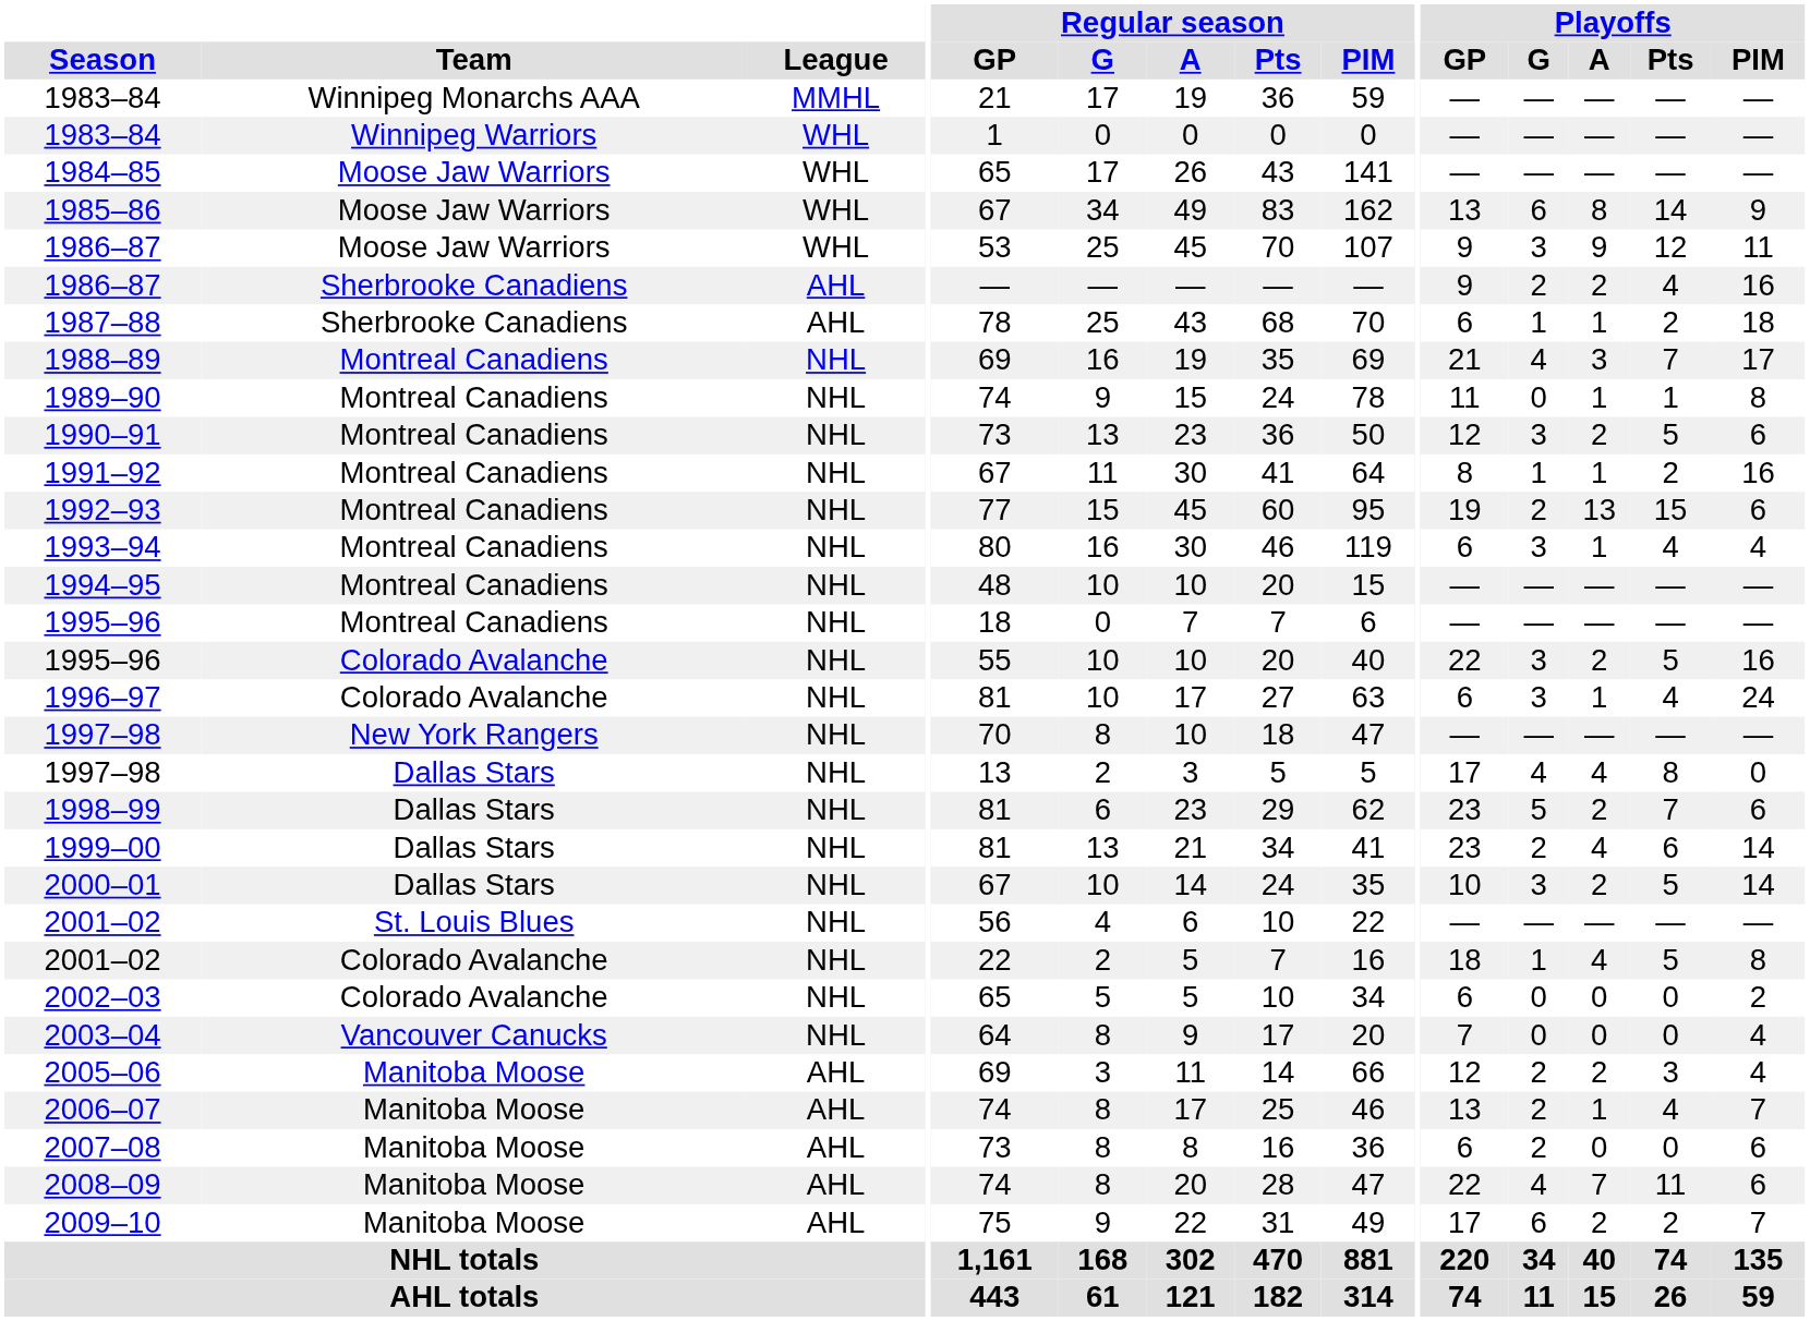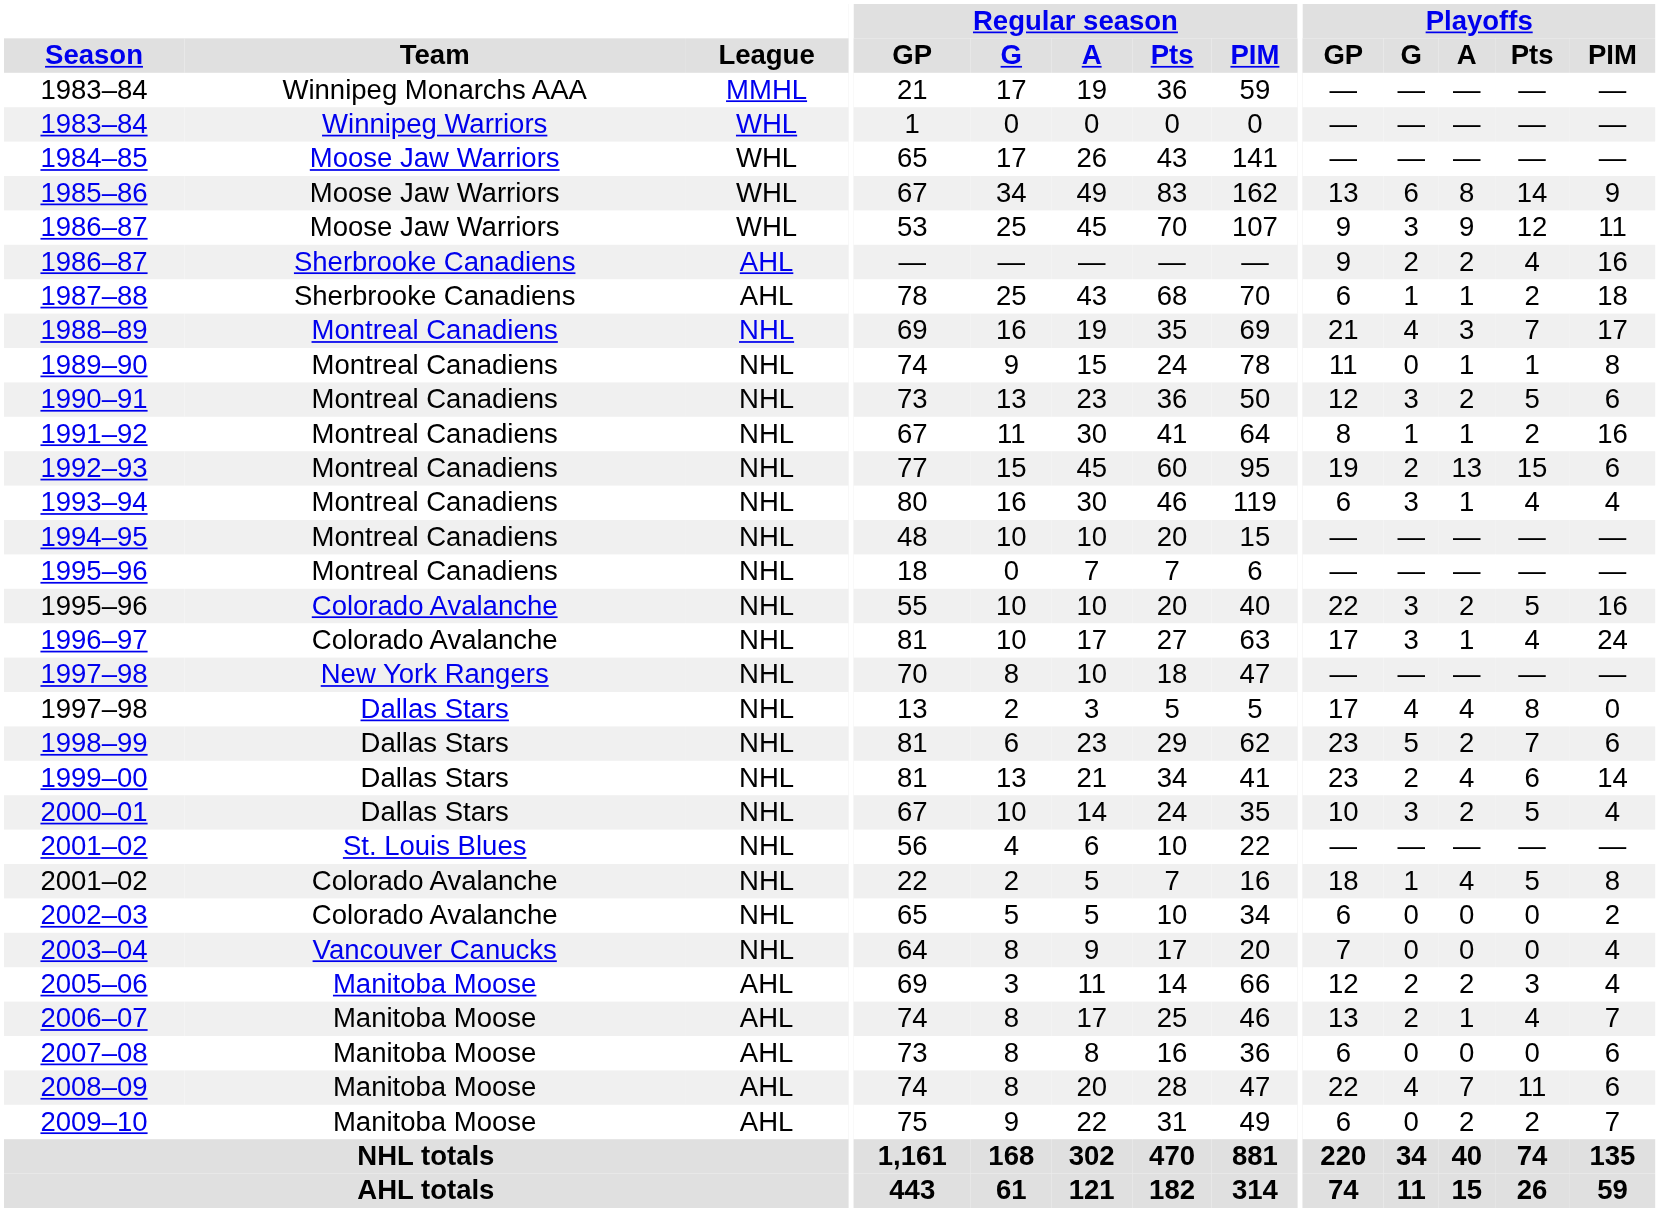 <table border="0" cellpadding="1" cellspacing="0" style="text-align:center; width:60em">
 <tr bgcolor="#e0e0e0">
 <th colspan="3" bgcolor="#ffffff"></th>
 <th rowspan="99" bgcolor="#ffffff"></th>
 <th colspan="5"><a href='#'>Regular season</a></th>
 <th rowspan="99" bgcolor="#ffffff"></th>
 <th colspan="5"><a href='#'>Playoffs</a></th>
 </tr>
 <tr bgcolor="#e0e0e0">
 <th><a href='#'>Season</a></th>
 <th>Team</th>
 <th>League</th>
 <th>GP</th>
 <th><a href='#'>G</a></th>
 <th><a href='#'>A</a></th>
 <th><a href='#'>Pts</a></th>
 <th><a href='#'>PIM</a></th>
 <th>GP</th>
 <th>G</th>
 <th>A</th>
 <th>Pts</th>
 <th>PIM</th>
 </tr>
 <tr>
 <td>1983–84</td>
 <td>Winnipeg Monarchs AAA</td>
 <td><a href='#'>MMHL</a></td>
 <td>21</td>
 <td>17</td>
 <td>19</td>
 <td>36</td>
 <td>59</td>
 <td>—</td>
 <td>—</td>
 <td>—</td>
 <td>—</td>
 <td>—</td>
 </tr>
 <tr style="background: #f0f0f0;">
 <td><a href='#'>1983–84</a></td>
 <td><a href='#'>Winnipeg Warriors</a></td>
 <td><a href='#'>WHL</a></td>
 <td>1</td>
 <td>0</td>
 <td>0</td>
 <td>0</td>
 <td>0</td>
 <td>—</td>
 <td>—</td>
 <td>—</td>
 <td>—</td>
 <td>—</td>
 </tr>
 <tr>
 <td><a href='#'>1984–85</a></td>
 <td><a href='#'>Moose Jaw Warriors</a></td>
 <td>WHL</td>
 <td>65</td>
 <td>17</td>
 <td>26</td>
 <td>43</td>
 <td>141</td>
 <td>—</td>
 <td>—</td>
 <td>—</td>
 <td>—</td>
 <td>—</td>
 </tr>
 <tr style="background: #f0f0f0;">
 <td><a href='#'>1985–86</a></td>
 <td>Moose Jaw Warriors</td>
 <td>WHL</td>
 <td>67</td>
 <td>34</td>
 <td>49</td>
 <td>83</td>
 <td>162</td>
 <td>13</td>
 <td>6</td>
 <td>8</td>
 <td>14</td>
 <td>9</td>
 </tr>
 <tr>
 <td><a href='#'>1986–87</a></td>
 <td>Moose Jaw Warriors</td>
 <td>WHL</td>
 <td>53</td>
 <td>25</td>
 <td>45</td>
 <td>70</td>
 <td>107</td>
 <td>9</td>
 <td>3</td>
 <td>9</td>
 <td>12</td>
 <td>11</td>
 </tr>
 <tr style="background: #f0f0f0;">
 <td><a href='#'>1986–87</a></td>
 <td><a href='#'>Sherbrooke Canadiens</a></td>
 <td><a href='#'>AHL</a></td>
 <td>—</td>
 <td>—</td>
 <td>—</td>
 <td>—</td>
 <td>—</td>
 <td>9</td>
 <td>2</td>
 <td>2</td>
 <td>4</td>
 <td>16</td>
 </tr>
 <tr>
 <td><a href='#'>1987–88</a></td>
 <td>Sherbrooke Canadiens</td>
 <td>AHL</td>
 <td>78</td>
 <td>25</td>
 <td>43</td>
 <td>68</td>
 <td>70</td>
 <td>6</td>
 <td>1</td>
 <td>1</td>
 <td>2</td>
 <td>18</td>
 </tr>
 <tr style="background: #f0f0f0;">
 <td><a href='#'>1988–89</a></td>
 <td><a href='#'>Montreal Canadiens</a></td>
 <td><a href='#'>NHL</a></td>
 <td>69</td>
 <td>16</td>
 <td>19</td>
 <td>35</td>
 <td>69</td>
 <td>21</td>
 <td>4</td>
 <td>3</td>
 <td>7</td>
 <td>17</td>
 </tr>
 <tr>
 <td><a href='#'>1989–90</a></td>
 <td>Montreal Canadiens</td>
 <td>NHL</td>
 <td>74</td>
 <td>9</td>
 <td>15</td>
 <td>24</td>
 <td>78</td>
 <td>11</td>
 <td>0</td>
 <td>1</td>
 <td>1</td>
 <td>8</td>
 </tr>
 <tr style="background: #f0f0f0;">
 <td><a href='#'>1990–91</a></td>
 <td>Montreal Canadiens</td>
 <td>NHL</td>
 <td>73</td>
 <td>13</td>
 <td>23</td>
 <td>36</td>
 <td>50</td>
 <td>12</td>
 <td>3</td>
 <td>2</td>
 <td>5</td>
 <td>6</td>
 </tr>
 <tr>
 <td><a href='#'>1991–92</a></td>
 <td>Montreal Canadiens</td>
 <td>NHL</td>
 <td>67</td>
 <td>11</td>
 <td>30</td>
 <td>41</td>
 <td>64</td>
 <td>8</td>
 <td>1</td>
 <td>1</td>
 <td>2</td>
 <td>16</td>
 </tr>
 <tr style="background: #f0f0f0;">
 <td><a href='#'>1992–93</a></td>
 <td>Montreal Canadiens</td>
 <td>NHL</td>
 <td>77</td>
 <td>15</td>
 <td>45</td>
 <td>60</td>
 <td>95</td>
 <td>19</td>
 <td>2</td>
 <td>13</td>
 <td>15</td>
 <td>6</td>
 </tr>
 <tr>
 <td><a href='#'>1993–94</a></td>
 <td>Montreal Canadiens</td>
 <td>NHL</td>
 <td>80</td>
 <td>16</td>
 <td>30</td>
 <td>46</td>
 <td>119</td>
 <td>6</td>
 <td>3</td>
 <td>1</td>
 <td>4</td>
 <td>4</td>
 </tr>
 <tr style="background: #f0f0f0;">
 <td><a href='#'>1994–95</a></td>
 <td>Montreal Canadiens</td>
 <td>NHL</td>
 <td>48</td>
 <td>10</td>
 <td>10</td>
 <td>20</td>
 <td>15</td>
 <td>—</td>
 <td>—</td>
 <td>—</td>
 <td>—</td>
 <td>—</td>
 </tr>
 <tr>
 <td><a href='#'>1995–96</a></td>
 <td>Montreal Canadiens</td>
 <td>NHL</td>
 <td>18</td>
 <td>0</td>
 <td>7</td>
 <td>7</td>
 <td>6</td>
 <td>—</td>
 <td>—</td>
 <td>—</td>
 <td>—</td>
 <td>—</td>
 </tr>
 <tr bgcolor="#f0f0f0">
 <td>1995–96</td>
 <td><a href='#'>Colorado Avalanche</a></td>
 <td>NHL</td>
 <td>55</td>
 <td>10</td>
 <td>10</td>
 <td>20</td>
 <td>40</td>
 <td>22</td>
 <td>3</td>
 <td>2</td>
 <td>5</td>
 <td>16</td>
 </tr>
 <tr>
 <td><a href='#'>1996–97</a></td>
 <td>Colorado Avalanche</td>
 <td>NHL</td>
 <td>81</td>
 <td>10</td>
 <td>17</td>
 <td>27</td>
 <td>63</td>
-<td>6</td>
+<td>17</td>
 <td>3</td>
 <td>1</td>
 <td>4</td>
 <td>24</td>
 </tr>
 <tr bgcolor="#f0f0f0">
 <td><a href='#'>1997–98</a></td>
 <td><a href='#'>New York Rangers</a></td>
 <td>NHL</td>
 <td>70</td>
 <td>8</td>
 <td>10</td>
 <td>18</td>
 <td>47</td>
 <td>—</td>
 <td>—</td>
 <td>—</td>
 <td>—</td>
 <td>—</td>
 </tr>
 <tr>
 <td>1997–98</td>
 <td><a href='#'>Dallas Stars</a></td>
 <td>NHL</td>
 <td>13</td>
 <td>2</td>
 <td>3</td>
 <td>5</td>
 <td>5</td>
 <td>17</td>
 <td>4</td>
 <td>4</td>
 <td>8</td>
 <td>0</td>
 </tr>
 <tr style="background: #f0f0f0;">
 <td><a href='#'>1998–99</a></td>
 <td>Dallas Stars</td>
 <td>NHL</td>
 <td>81</td>
 <td>6</td>
 <td>23</td>
 <td>29</td>
 <td>62</td>
 <td>23</td>
 <td>5</td>
 <td>2</td>
 <td>7</td>
 <td>6</td>
 </tr>
 <tr>
 <td><a href='#'>1999–00</a></td>
 <td>Dallas Stars</td>
 <td>NHL</td>
 <td>81</td>
 <td>13</td>
 <td>21</td>
 <td>34</td>
 <td>41</td>
 <td>23</td>
 <td>2</td>
 <td>4</td>
 <td>6</td>
 <td>14</td>
 </tr>
 <tr style="background: #f0f0f0;">
 <td><a href='#'>2000–01</a></td>
 <td>Dallas Stars</td>
 <td>NHL</td>
 <td>67</td>
 <td>10</td>
 <td>14</td>
 <td>24</td>
 <td>35</td>
 <td>10</td>
 <td>3</td>
 <td>2</td>
 <td>5</td>
-<td>14</td>
+<td>4</td>
 </tr>
 <tr>
 <td><a href='#'>2001–02</a></td>
 <td><a href='#'>St. Louis Blues</a></td>
 <td>NHL</td>
 <td>56</td>
 <td>4</td>
 <td>6</td>
 <td>10</td>
 <td>22</td>
 <td>—</td>
 <td>—</td>
 <td>—</td>
 <td>—</td>
 <td>—</td>
 </tr>
 <tr bgcolor="#f0f0f0">
 <td>2001–02</td>
 <td>Colorado Avalanche</td>
 <td>NHL</td>
 <td>22</td>
 <td>2</td>
 <td>5</td>
 <td>7</td>
 <td>16</td>
 <td>18</td>
 <td>1</td>
 <td>4</td>
 <td>5</td>
 <td>8</td>
 </tr>
 <tr>
 <td><a href='#'>2002–03</a></td>
 <td>Colorado Avalanche</td>
 <td>NHL</td>
 <td>65</td>
 <td>5</td>
 <td>5</td>
 <td>10</td>
 <td>34</td>
 <td>6</td>
 <td>0</td>
 <td>0</td>
 <td>0</td>
 <td>2</td>
 </tr>
 <tr bgcolor="#f0f0f0">
 <td><a href='#'>2003–04</a></td>
 <td><a href='#'>Vancouver Canucks</a></td>
 <td>NHL</td>
 <td>64</td>
 <td>8</td>
 <td>9</td>
 <td>17</td>
 <td>20</td>
 <td>7</td>
 <td>0</td>
 <td>0</td>
 <td>0</td>
 <td>4</td>
 </tr>
 <tr>
 <td><a href='#'>2005–06</a></td>
 <td><a href='#'>Manitoba Moose</a></td>
 <td>AHL</td>
 <td>69</td>
 <td>3</td>
 <td>11</td>
 <td>14</td>
 <td>66</td>
 <td>12</td>
 <td>2</td>
 <td>2</td>
 <td>3</td>
 <td>4</td>
 </tr>
 <tr style="background: #f0f0f0;">
 <td><a href='#'>2006–07</a></td>
 <td>Manitoba Moose</td>
 <td>AHL</td>
 <td>74</td>
 <td>8</td>
 <td>17</td>
 <td>25</td>
 <td>46</td>
 <td>13</td>
 <td>2</td>
 <td>1</td>
 <td>4</td>
 <td>7</td>
 </tr>
 <tr>
 <td><a href='#'>2007–08</a></td>
 <td>Manitoba Moose</td>
 <td>AHL</td>
 <td>73</td>
 <td>8</td>
 <td>8</td>
 <td>16</td>
 <td>36</td>
 <td>6</td>
-<td>2</td>
+<td>0</td>
 <td>0</td>
 <td>0</td>
 <td>6</td>
 </tr>
 <tr style="background: #f0f0f0;">
 <td><a href='#'>2008–09</a></td>
 <td>Manitoba Moose</td>
 <td>AHL</td>
 <td>74</td>
 <td>8</td>
 <td>20</td>
 <td>28</td>
 <td>47</td>
 <td>22</td>
 <td>4</td>
 <td>7</td>
 <td>11</td>
 <td>6</td>
 </tr>
 <tr>
 <td><a href='#'>2009–10</a></td>
 <td>Manitoba Moose</td>
 <td>AHL</td>
 <td>75</td>
 <td>9</td>
 <td>22</td>
 <td>31</td>
 <td>49</td>
-<td>17</td>
 <td>6</td>
+<td>0</td>
 <td>2</td>
 <td>2</td>
 <td>7</td>
 </tr>
 <tr style="background: #e0e0e0;">
 <th colspan="3">NHL totals</th>
 <th>1,161</th>
 <th>168</th>
 <th>302</th>
 <th>470</th>
 <th>881</th>
 <th>220</th>
 <th>34</th>
 <th>40</th>
 <th>74</th>
 <th>135</th>
 </tr>
 <tr style="background: #e0e0e0;">
 <th colspan="3">AHL totals</th>
 <th>443</th>
 <th>61</th>
 <th>121</th>
 <th>182</th>
 <th>314</th>
 <th>74</th>
 <th>11</th>
 <th>15</th>
 <th>26</th>
 <th>59</th>
 </tr>
 </table>
